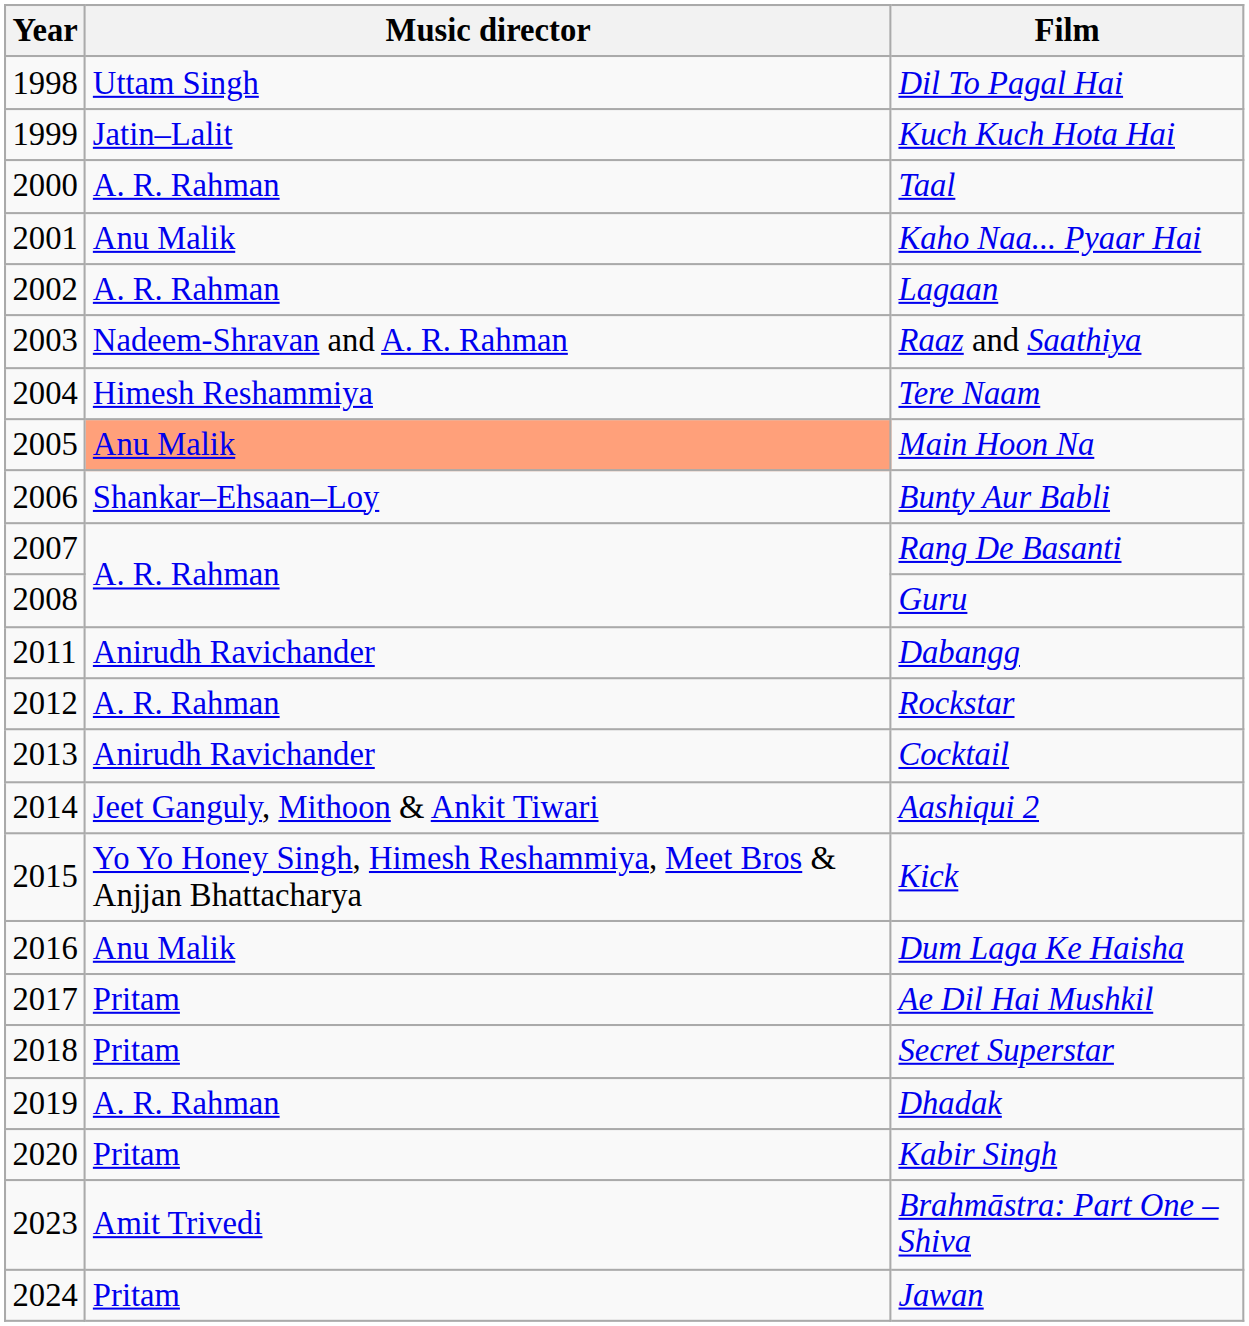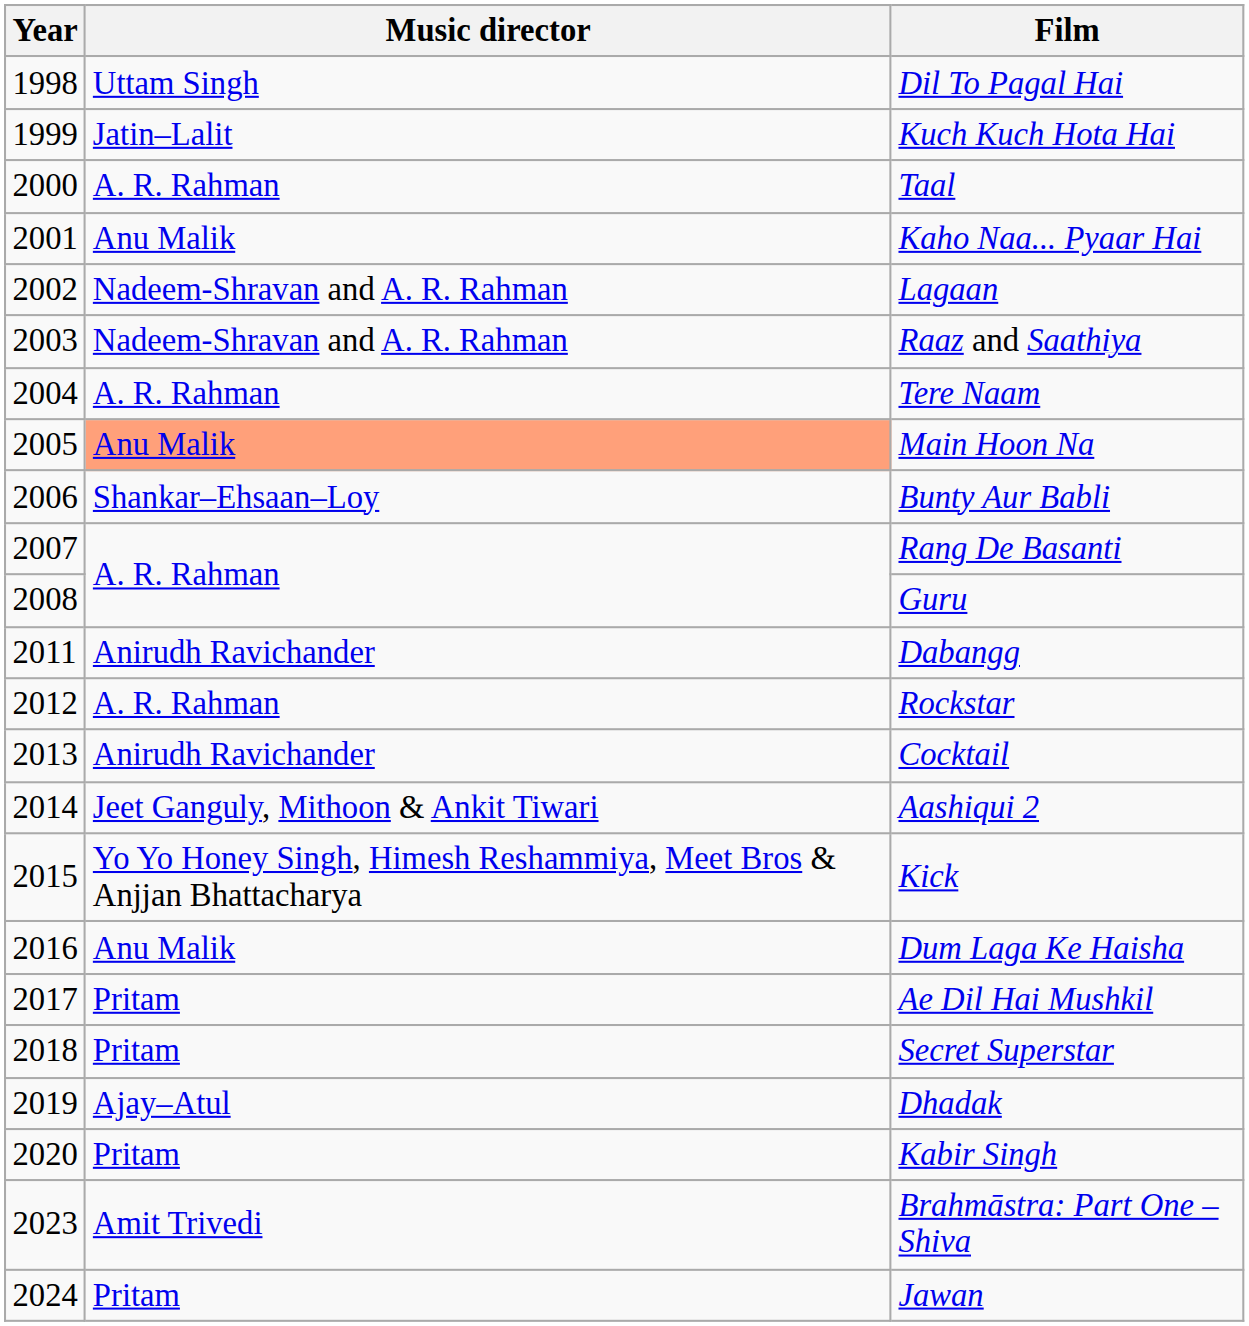 <table class="wikitable">
 <tr>
 <th>Year</th>
 <th>Music director</th>
 <th>Film</th>
 </tr>
 <tr>
 <td>1998</td>
 <td><a href='#'>Uttam Singh</a></td>
 <td><em><a href='#'>Dil To Pagal Hai</a></em></td>
 </tr>
 <tr>
 <td>1999</td>
 <td><a href='#'>Jatin–Lalit</a></td>
 <td><em><a href='#'>Kuch Kuch Hota Hai</a></em></td>
 </tr>
 <tr>
 <td>2000</td>
 <td><a href='#'>A. R. Rahman</a></td>
 <td><em><a href='#'>Taal</a></em></td>
 </tr>
 <tr>
 <td>2001</td>
 <td><a href='#'>Anu Malik</a></td>
 <td><em><a href='#'>Kaho Naa... Pyaar Hai</a></em></td>
 </tr>
 <tr>
 <td>2002</td>
-<td><a href='#'>A. R. Rahman</a></td>
+<td><a href='#'>Nadeem-Shravan</a> and <a href='#'>A. R. Rahman</a></td>
 <td><em><a href='#'>Lagaan</a></em></td>
 </tr>
 <tr>
 <td>2003</td>
 <td><a href='#'>Nadeem-Shravan</a> and <a href='#'>A. R. Rahman</a></td>
 <td><em><a href='#'>Raaz</a></em> and <em><a href='#'>Saathiya</a></em></td>
 </tr>
 <tr>
 <td>2004</td>
-<td><a href='#'>Himesh Reshammiya</a></td>
+<td><a href='#'>A. R. Rahman</a></td>
 <td><em><a href='#'>Tere Naam</a></em></td>
 </tr>
 <tr>
 <td>2005</td>
 <td style="background: lightsalmon;"><a href='#'>Anu Malik</a></td>
 <td><em><a href='#'>Main Hoon Na</a></em></td>
 </tr>
 <tr>
 <td>2006</td>
 <td><a href='#'>Shankar–Ehsaan–Loy</a></td>
 <td><em><a href='#'>Bunty Aur Babli</a></em></td>
 </tr>
 <tr>
 <td>2007</td>
 <td rowspan="2"><a href='#'>A. R. Rahman</a></td>
 <td><em><a href='#'>Rang De Basanti</a></em></td>
 </tr>
 <tr>
 <td>2008</td>
 <td><em><a href='#'>Guru</a></em></td>
 </tr>
 <tr>
 <td>2011</td>
 <td><a href='#'>Anirudh Ravichander</a></td>
 <td><em><a href='#'>Dabangg</a></em></td>
 </tr>
 <tr>
 <td>2012</td>
 <td><a href='#'>A. R. Rahman</a></td>
 <td><em><a href='#'>Rockstar</a></em></td>
 </tr>
 <tr>
 <td>2013</td>
 <td><a href='#'>Anirudh Ravichander</a></td>
 <td><em><a href='#'>Cocktail</a></em></td>
 </tr>
 <tr>
 <td>2014</td>
 <td><a href='#'>Jeet Ganguly</a>, <a href='#'>Mithoon</a> & <a href='#'>Ankit Tiwari</a></td>
 <td><em><a href='#'>Aashiqui 2</a></em></td>
 </tr>
 <tr>
 <td>2015</td>
 <td><a href='#'>Yo Yo Honey Singh</a>, <a href='#'>Himesh Reshammiya</a>, <a href='#'>Meet Bros</a> & Anjjan Bhattacharya</td>
 <td><em><a href='#'>Kick</a></em></td>
 </tr>
 <tr>
 <td>2016</td>
 <td><a href='#'>Anu Malik</a></td>
 <td><em><a href='#'>Dum Laga Ke Haisha</a></em></td>
 </tr>
 <tr>
 <td>2017</td>
 <td><a href='#'>Pritam</a></td>
 <td><em><a href='#'>Ae Dil Hai Mushkil</a></em></td>
 </tr>
 <tr>
 <td>2018</td>
 <td><a href='#'>Pritam</a></td>
 <td><em><a href='#'>Secret Superstar</a></em></td>
 </tr>
 <tr>
 <td>2019</td>
-<td><a href='#'>A. R. Rahman</a></td>
+<td><a href='#'>Ajay–Atul</a></td>
 <td><em><a href='#'>Dhadak</a></em></td>
 </tr>
 <tr>
 <td>2020</td>
 <td><a href='#'>Pritam</a></td>
 <td><em><a href='#'>Kabir Singh</a></em></td>
 </tr>
 <tr>
 <td>2023</td>
 <td><a href='#'>Amit Trivedi</a></td>
 <td><em><a href='#'>Brahmāstra: Part One – Shiva</a></em></td>
 </tr>
 <tr>
 <td>2024</td>
 <td><a href='#'>Pritam</a></td>
 <td><em><a href='#'>Jawan</a></em></td>
 </tr>
 </table>
